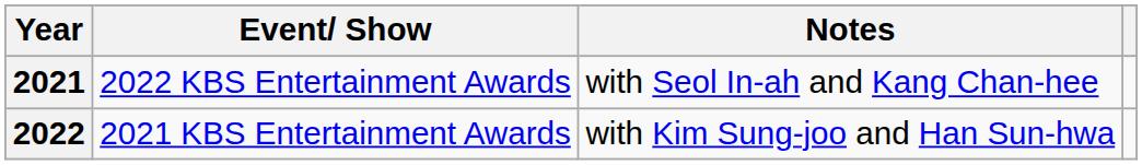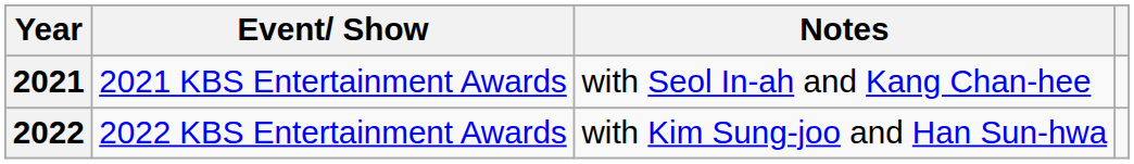 <table class="wikitable sortable plainrowheaders">
 <tr>
 <th scope="col">Year</th>
 <th scope="col">Event/ Show</th>
 <th scope="col">Notes</th>
 <th scope="col" class="unsortable"></th>
 </tr>
 <tr>
 <th scope="row">2021</th>
-<td><a href='#'>2022 KBS Entertainment Awards</a></td>
+<td><a href='#'>2021 KBS Entertainment Awards</a></td>
 <td>with <a href='#'>Seol In-ah</a> and <a href='#'>Kang Chan-hee</a></td>
 <td></td>
 </tr>
 <tr>
 <th scope="row">2022</th>
-<td><a href='#'>2021 KBS Entertainment Awards</a></td>
+<td><a href='#'>2022 KBS Entertainment Awards</a></td>
 <td>with <a href='#'>Kim Sung-joo</a> and <a href='#'>Han Sun-hwa</a></td>
 <td></td>
 </tr>
 </table>
